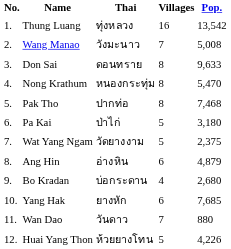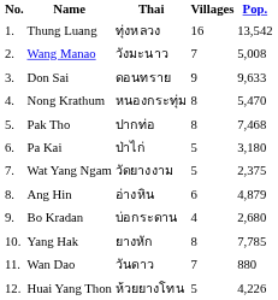 <table>
 <tr>
 <th>No.</th>
 <th>Name</th>
 <th>Thai</th>
 <th>Villages</th>
 <th><a href='#'>Pop.</a></th>
 </tr>
 <tr>
 <td>1.</td>
 <td>Thung Luang</td>
 <td>ทุ่งหลวง</td>
 <td>16</td>
 <td>13,542</td>
 </tr>
 <tr>
 <td>2.</td>
 <td><a href='#'>Wang Manao</a></td>
 <td>วังมะนาว</td>
 <td>7</td>
 <td>5,008</td>
 </tr>
 <tr>
 <td>3.</td>
 <td>Don Sai</td>
 <td>ดอนทราย</td>
-<td>8</td>
+<td>9</td>
 <td>9,633</td>
 </tr>
 <tr>
 <td>4.</td>
 <td>Nong Krathum</td>
 <td>หนองกระทุ่ม</td>
 <td>8</td>
 <td>5,470</td>
 </tr>
 <tr>
 <td>5.</td>
 <td>Pak Tho</td>
 <td>ปากท่อ</td>
 <td>8</td>
 <td>7,468</td>
 </tr>
 <tr>
 <td>6.</td>
 <td>Pa Kai</td>
 <td>ป่าไก่</td>
 <td>5</td>
 <td>3,180</td>
 </tr>
 <tr>
 <td>7.</td>
 <td>Wat Yang Ngam</td>
 <td>วัดยางงาม</td>
 <td>5</td>
 <td>2,375</td>
 </tr>
 <tr>
 <td>8.</td>
 <td>Ang Hin</td>
 <td>อ่างหิน</td>
 <td>6</td>
 <td>4,879</td>
 </tr>
 <tr>
 <td>9.</td>
 <td>Bo Kradan</td>
 <td>บ่อกระดาน</td>
 <td>4</td>
 <td>2,680</td>
 </tr>
 <tr>
 <td>10.</td>
 <td>Yang Hak</td>
 <td>ยางหัก</td>
-<td>6</td>
-<td>7,685</td>
+<td>8</td>
+<td>7,785</td>
 </tr>
 <tr>
 <td>11.</td>
 <td>Wan Dao</td>
 <td>วันดาว</td>
 <td>7</td>
 <td>880</td>
 </tr>
 <tr>
 <td>12.</td>
 <td>Huai Yang Thon</td>
 <td>ห้วยยางโทน</td>
 <td>5</td>
 <td>4,226</td>
 </tr>
 </table>
